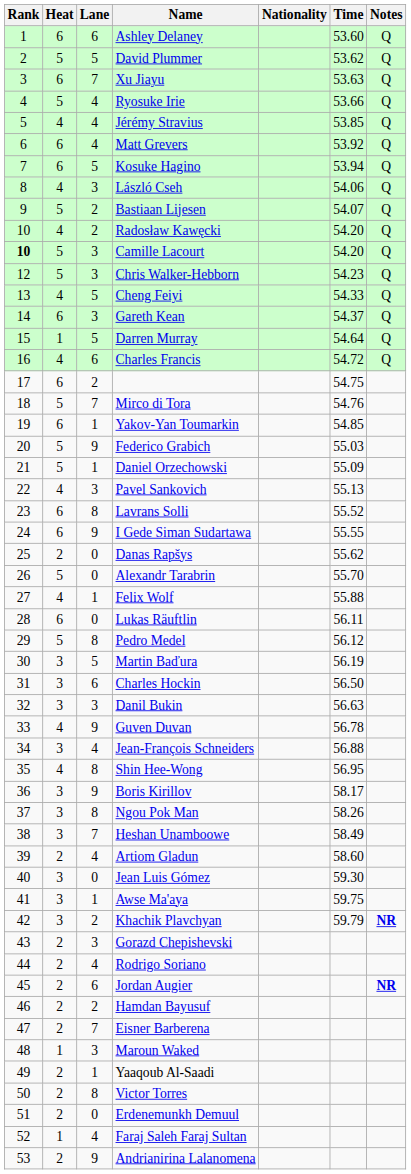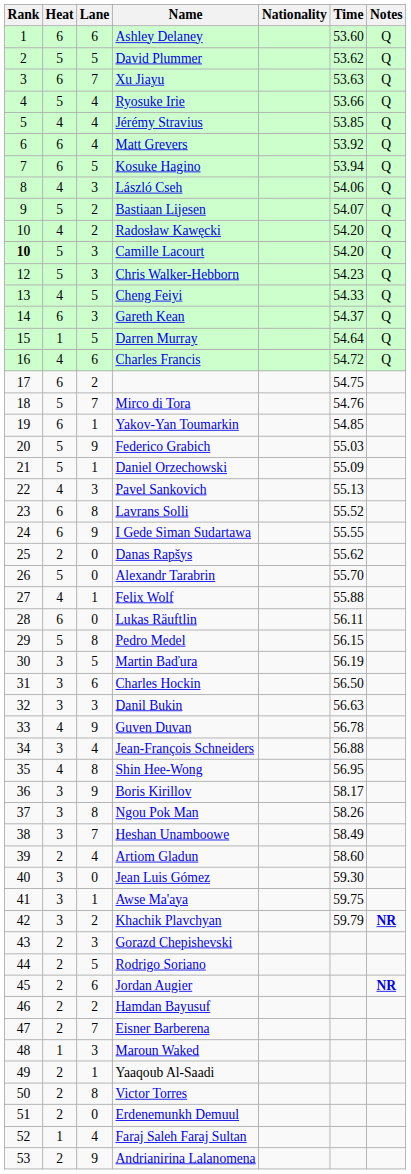 <table class="wikitable sortable" style="text-align:center">
 <tr>
 <th>Rank</th>
 <th>Heat</th>
 <th>Lane</th>
 <th>Name</th>
 <th>Nationality</th>
 <th>Time</th>
 <th>Notes</th>
 </tr>
 <tr bgcolor=ccffcc>
 <td>1</td>
 <td>6</td>
 <td>6</td>
 <td align=left><a href='#'>Ashley Delaney</a></td>
 <td align=left></td>
 <td>53.60</td>
 <td>Q</td>
 </tr>
 <tr bgcolor=ccffcc>
 <td>2</td>
 <td>5</td>
 <td>5</td>
 <td align=left><a href='#'>David Plummer</a></td>
 <td align=left></td>
 <td>53.62</td>
 <td>Q</td>
 </tr>
 <tr bgcolor=ccffcc>
 <td>3</td>
 <td>6</td>
 <td>7</td>
 <td align=left><a href='#'>Xu Jiayu</a></td>
 <td align=left></td>
 <td>53.63</td>
 <td>Q</td>
 </tr>
 <tr bgcolor=ccffcc>
 <td>4</td>
 <td>5</td>
 <td>4</td>
 <td align=left><a href='#'>Ryosuke Irie</a></td>
 <td align=left></td>
 <td>53.66</td>
 <td>Q</td>
 </tr>
 <tr bgcolor=ccffcc>
 <td>5</td>
 <td>4</td>
 <td>4</td>
 <td align=left><a href='#'>Jérémy Stravius</a></td>
 <td align=left></td>
 <td>53.85</td>
 <td>Q</td>
 </tr>
 <tr bgcolor=ccffcc>
 <td>6</td>
 <td>6</td>
 <td>4</td>
 <td align=left><a href='#'>Matt Grevers</a></td>
 <td align=left></td>
 <td>53.92</td>
 <td>Q</td>
 </tr>
 <tr bgcolor=ccffcc>
 <td>7</td>
 <td>6</td>
 <td>5</td>
 <td align=left><a href='#'>Kosuke Hagino</a></td>
 <td align=left></td>
 <td>53.94</td>
 <td>Q</td>
 </tr>
 <tr bgcolor=ccffcc>
 <td>8</td>
 <td>4</td>
 <td>3</td>
 <td align=left><a href='#'>László Cseh</a></td>
 <td align=left></td>
 <td>54.06</td>
 <td>Q</td>
 </tr>
 <tr bgcolor=ccffcc>
 <td>9</td>
 <td>5</td>
 <td>2</td>
 <td align=left><a href='#'>Bastiaan Lijesen</a></td>
 <td align=left></td>
 <td>54.07</td>
 <td>Q</td>
 </tr>
 <tr bgcolor=ccffcc>
 <td>10</td>
 <td>4</td>
 <td>2</td>
 <td align=left><a href='#'>Radosław Kawęcki</a></td>
 <td align=left></td>
 <td>54.20</td>
 <td>Q</td>
 </tr>
 <tr bgcolor=ccffcc>
 <td><strong>10</strong></td>
 <td>5</td>
 <td>3</td>
 <td align=left><a href='#'>Camille Lacourt</a></td>
 <td align=left></td>
 <td>54.20</td>
 <td>Q</td>
 </tr>
 <tr bgcolor=ccffcc>
 <td>12</td>
 <td>5</td>
 <td>3</td>
 <td align=left><a href='#'>Chris Walker-Hebborn</a></td>
 <td align=left></td>
 <td>54.23</td>
 <td>Q</td>
 </tr>
 <tr bgcolor=ccffcc>
 <td>13</td>
 <td>4</td>
 <td>5</td>
 <td align=left><a href='#'>Cheng Feiyi</a></td>
 <td align=left></td>
 <td>54.33</td>
 <td>Q</td>
 </tr>
 <tr bgcolor=ccffcc>
 <td>14</td>
 <td>6</td>
 <td>3</td>
 <td align=left><a href='#'>Gareth Kean</a></td>
 <td align=left></td>
 <td>54.37</td>
 <td>Q</td>
 </tr>
 <tr bgcolor=ccffcc>
 <td>15</td>
 <td>1</td>
 <td>5</td>
 <td align=left><a href='#'>Darren Murray</a></td>
 <td align=left></td>
 <td>54.64</td>
 <td>Q</td>
 </tr>
 <tr bgcolor=ccffcc>
 <td>16</td>
 <td>4</td>
 <td>6</td>
 <td align=left><a href='#'>Charles Francis</a></td>
 <td align=left></td>
 <td>54.72</td>
 <td>Q</td>
 </tr>
 <tr>
 <td>17</td>
 <td>6</td>
 <td>2</td>
 <td align=left></td>
 <td align=left></td>
 <td>54.75</td>
 <td></td>
 </tr>
 <tr>
 <td>18</td>
 <td>5</td>
 <td>7</td>
 <td align=left><a href='#'>Mirco di Tora</a></td>
 <td align=left></td>
 <td>54.76</td>
 <td></td>
 </tr>
 <tr>
 <td>19</td>
 <td>6</td>
 <td>1</td>
 <td align=left><a href='#'>Yakov-Yan Toumarkin</a></td>
 <td align=left></td>
 <td>54.85</td>
 <td></td>
 </tr>
 <tr>
 <td>20</td>
 <td>5</td>
 <td>9</td>
 <td align=left><a href='#'>Federico Grabich</a></td>
 <td align=left></td>
 <td>55.03</td>
 <td></td>
 </tr>
 <tr>
 <td>21</td>
 <td>5</td>
 <td>1</td>
 <td align=left><a href='#'>Daniel Orzechowski</a></td>
 <td align=left></td>
 <td>55.09</td>
 <td></td>
 </tr>
 <tr>
 <td>22</td>
 <td>4</td>
 <td>3</td>
 <td align=left><a href='#'>Pavel Sankovich</a></td>
 <td align=left></td>
 <td>55.13</td>
 <td></td>
 </tr>
 <tr>
 <td>23</td>
 <td>6</td>
 <td>8</td>
 <td align=left><a href='#'>Lavrans Solli</a></td>
 <td align=left></td>
 <td>55.52</td>
 <td></td>
 </tr>
 <tr>
 <td>24</td>
 <td>6</td>
 <td>9</td>
 <td align=left><a href='#'>I Gede Siman Sudartawa</a></td>
 <td align=left></td>
 <td>55.55</td>
 <td></td>
 </tr>
 <tr>
 <td>25</td>
 <td>2</td>
 <td>0</td>
 <td align=left><a href='#'>Danas Rapšys</a></td>
 <td align=left></td>
 <td>55.62</td>
 <td></td>
 </tr>
 <tr>
 <td>26</td>
 <td>5</td>
 <td>0</td>
 <td align=left><a href='#'>Alexandr Tarabrin</a></td>
 <td align=left></td>
 <td>55.70</td>
 <td></td>
 </tr>
 <tr>
 <td>27</td>
 <td>4</td>
 <td>1</td>
 <td align=left><a href='#'>Felix Wolf</a></td>
 <td align=left></td>
 <td>55.88</td>
 <td></td>
 </tr>
 <tr>
 <td>28</td>
 <td>6</td>
 <td>0</td>
 <td align=left><a href='#'>Lukas Räuftlin</a></td>
 <td align=left></td>
 <td>56.11</td>
 <td></td>
 </tr>
 <tr>
 <td>29</td>
 <td>5</td>
 <td>8</td>
 <td align=left><a href='#'>Pedro Medel</a></td>
 <td align=left></td>
-<td>56.12</td>
+<td>56.15</td>
 <td></td>
 </tr>
 <tr>
 <td>30</td>
 <td>3</td>
 <td>5</td>
 <td align=left><a href='#'>Martin Baďura</a></td>
 <td align=left></td>
 <td>56.19</td>
 <td></td>
 </tr>
 <tr>
 <td>31</td>
 <td>3</td>
 <td>6</td>
 <td align=left><a href='#'>Charles Hockin</a></td>
 <td align=left></td>
 <td>56.50</td>
 <td></td>
 </tr>
 <tr>
 <td>32</td>
 <td>3</td>
 <td>3</td>
 <td align=left><a href='#'>Danil Bukin</a></td>
 <td align=left></td>
 <td>56.63</td>
 <td></td>
 </tr>
 <tr>
 <td>33</td>
 <td>4</td>
 <td>9</td>
 <td align=left><a href='#'>Guven Duvan</a></td>
 <td align=left></td>
 <td>56.78</td>
 <td></td>
 </tr>
 <tr>
 <td>34</td>
 <td>3</td>
 <td>4</td>
 <td align=left><a href='#'>Jean-François Schneiders</a></td>
 <td align=left></td>
 <td>56.88</td>
 <td></td>
 </tr>
 <tr>
 <td>35</td>
 <td>4</td>
 <td>8</td>
 <td align=left><a href='#'>Shin Hee-Wong</a></td>
 <td align=left></td>
 <td>56.95</td>
 <td></td>
 </tr>
 <tr>
 <td>36</td>
 <td>3</td>
 <td>9</td>
 <td align=left><a href='#'>Boris Kirillov</a></td>
 <td align=left></td>
 <td>58.17</td>
 <td></td>
 </tr>
 <tr>
 <td>37</td>
 <td>3</td>
 <td>8</td>
 <td align=left><a href='#'>Ngou Pok Man</a></td>
 <td align=left></td>
 <td>58.26</td>
 <td></td>
 </tr>
 <tr>
 <td>38</td>
 <td>3</td>
 <td>7</td>
 <td align=left><a href='#'>Heshan Unamboowe</a></td>
 <td align=left></td>
 <td>58.49</td>
 <td></td>
 </tr>
 <tr>
 <td>39</td>
 <td>2</td>
 <td>4</td>
 <td align=left><a href='#'>Artiom Gladun</a></td>
 <td align=left></td>
 <td>58.60</td>
 <td></td>
 </tr>
 <tr>
 <td>40</td>
 <td>3</td>
 <td>0</td>
 <td align=left><a href='#'>Jean Luis Gómez</a></td>
 <td align=left></td>
 <td>59.30</td>
 <td></td>
 </tr>
 <tr>
 <td>41</td>
 <td>3</td>
 <td>1</td>
 <td align=left><a href='#'>Awse Ma'aya</a></td>
 <td align=left></td>
 <td>59.75</td>
 <td></td>
 </tr>
 <tr>
 <td>42</td>
 <td>3</td>
 <td>2</td>
 <td align=left><a href='#'>Khachik Plavchyan</a></td>
 <td align=left></td>
 <td>59.79</td>
 <td><strong><a href='#'>NR</a></strong></td>
 </tr>
 <tr>
 <td>43</td>
 <td>2</td>
 <td>3</td>
 <td align=left><a href='#'>Gorazd Chepishevski</a></td>
 <td align=left></td>
 <td></td>
 <td></td>
 </tr>
 <tr>
 <td>44</td>
 <td>2</td>
-<td>4</td>
+<td>5</td>
 <td align=left><a href='#'>Rodrigo Soriano</a></td>
 <td align=left></td>
 <td></td>
 <td></td>
 </tr>
 <tr>
 <td>45</td>
 <td>2</td>
 <td>6</td>
 <td align=left><a href='#'>Jordan Augier</a></td>
 <td align=left></td>
 <td></td>
 <td><strong><a href='#'>NR</a></strong></td>
 </tr>
 <tr>
 <td>46</td>
 <td>2</td>
 <td>2</td>
 <td align=left><a href='#'>Hamdan Bayusuf</a></td>
 <td align=left></td>
 <td></td>
 <td></td>
 </tr>
 <tr>
 <td>47</td>
 <td>2</td>
 <td>7</td>
 <td align=left><a href='#'>Eisner Barberena</a></td>
 <td align=left></td>
 <td></td>
 <td></td>
 </tr>
 <tr>
 <td>48</td>
 <td>1</td>
 <td>3</td>
 <td align=left><a href='#'>Maroun Waked</a></td>
 <td align=left></td>
 <td></td>
 <td></td>
 </tr>
 <tr>
 <td>49</td>
 <td>2</td>
 <td>1</td>
 <td align=left>Yaaqoub Al-Saadi</td>
 <td align=left></td>
 <td></td>
 <td></td>
 </tr>
 <tr>
 <td>50</td>
 <td>2</td>
 <td>8</td>
 <td align=left><a href='#'>Victor Torres</a></td>
 <td align=left></td>
 <td></td>
 <td></td>
 </tr>
 <tr>
 <td>51</td>
 <td>2</td>
 <td>0</td>
 <td align=left><a href='#'>Erdenemunkh Demuul</a></td>
 <td align=left></td>
 <td></td>
 <td></td>
 </tr>
 <tr>
 <td>52</td>
 <td>1</td>
 <td>4</td>
 <td align=left><a href='#'>Faraj Saleh Faraj Sultan</a></td>
 <td align=left></td>
 <td></td>
 <td></td>
 </tr>
 <tr>
 <td>53</td>
 <td>2</td>
 <td>9</td>
 <td align=left><a href='#'>Andrianirina Lalanomena</a></td>
 <td align=left></td>
 <td></td>
 <td></td>
 </tr>
 </table>
